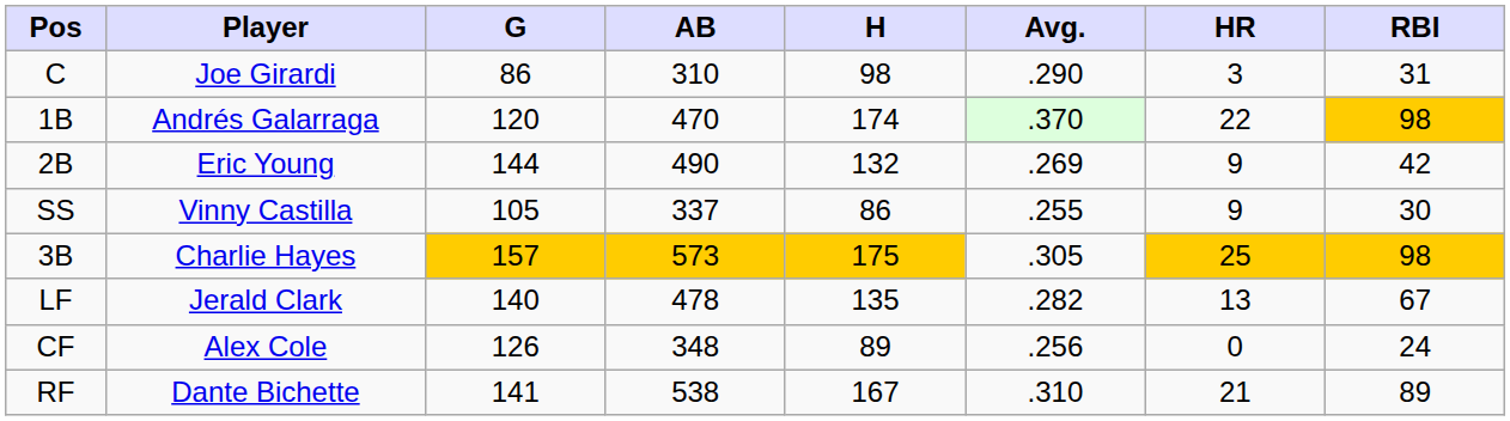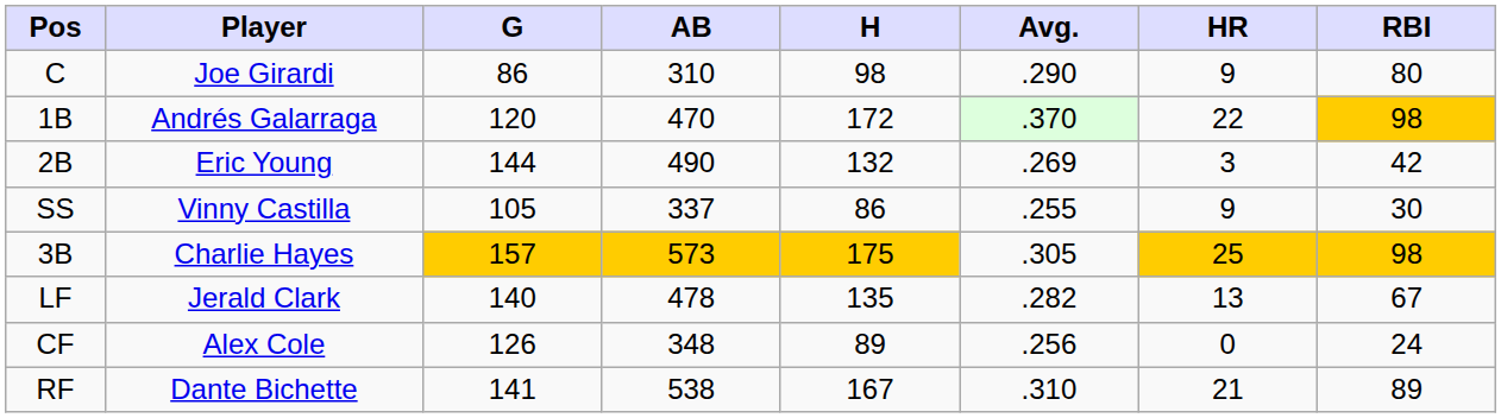 <table class="wikitable sortable">
 <tr>
 <th style="background:#ddf; width:5%;">Pos</th>
 <th style="background:#ddf; width:16%;">Player</th>
 <th style="background:#ddf; width:9%;">G</th>
 <th style="background:#ddf; width:9%;">AB</th>
 <th style="background:#ddf; width:9%;">H</th>
 <th style="background:#ddf; width:9%;">Avg.</th>
 <th style="background:#ddf; width:9%;">HR</th>
 <th style="background:#ddf; width:9%;">RBI</th>
 </tr>
 <tr style="text-align:center;">
 <td>C</td>
 <td><a href='#'>Joe Girardi</a></td>
 <td>86</td>
 <td>310</td>
 <td>98</td>
 <td>.290</td>
-<td>3</td>
-<td>31</td>
+<td>9</td>
+<td>80</td>
 </tr>
 <tr style="text-align:center;">
 <td>1B</td>
 <td><a href='#'>Andrés Galarraga</a></td>
 <td>120</td>
 <td>470</td>
-<td>174</td>
+<td>172</td>
 <td bgcolor="#DDFFDD">.370</td>
 <td>22</td>
 <td bgcolor="#FFCC00">98</td>
 </tr>
 <tr style="text-align:center;">
 <td>2B</td>
 <td><a href='#'>Eric Young</a></td>
 <td>144</td>
 <td>490</td>
 <td>132</td>
 <td>.269</td>
-<td>9</td>
+<td>3</td>
 <td>42</td>
 </tr>
 <tr style="text-align:center;">
 <td>SS</td>
 <td><a href='#'>Vinny Castilla</a></td>
 <td>105</td>
 <td>337</td>
 <td>86</td>
 <td>.255</td>
 <td>9</td>
 <td>30</td>
 </tr>
 <tr style="text-align:center;">
 <td>3B</td>
 <td><a href='#'>Charlie Hayes</a></td>
 <td bgcolor="#FFCC00">157</td>
 <td bgcolor="#FFCC00">573</td>
 <td bgcolor="#FFCC00">175</td>
 <td>.305</td>
 <td bgcolor="#FFCC00">25</td>
 <td bgcolor="#FFCC00">98</td>
 </tr>
 <tr style="text-align:center;">
 <td>LF</td>
 <td><a href='#'>Jerald Clark</a></td>
 <td>140</td>
 <td>478</td>
 <td>135</td>
 <td>.282</td>
 <td>13</td>
 <td>67</td>
 </tr>
 <tr style="text-align:center;">
 <td>CF</td>
 <td><a href='#'>Alex Cole</a></td>
 <td>126</td>
 <td>348</td>
 <td>89</td>
 <td>.256</td>
 <td>0</td>
 <td>24</td>
 </tr>
 <tr style="text-align:center;">
 <td>RF</td>
 <td><a href='#'>Dante Bichette</a></td>
 <td>141</td>
 <td>538</td>
 <td>167</td>
 <td>.310</td>
 <td>21</td>
 <td>89</td>
 </tr>
 </table>
